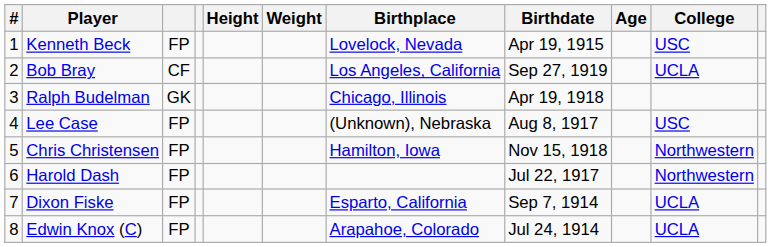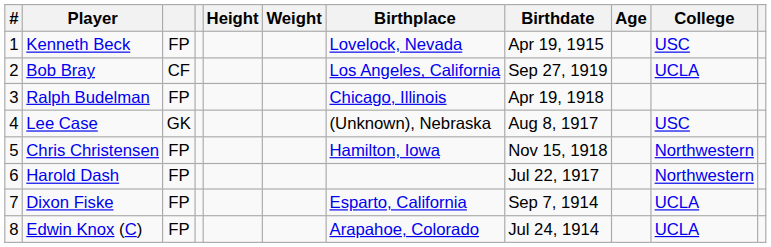 <table class="wikitable sortable" style="text-align: left; font-size: 90%; margin-left: 1em;">
 <tr>
 <th>#</th>
 <th>Player</th>
 <th></th>
 <th></th>
 <th>Height</th>
 <th>Weight</th>
 <th>Birthplace</th>
 <th>Birthdate</th>
 <th>Age</th>
 <th>College</th>
 <th></th>
 </tr>
 <tr>
 <td style="text-align: center;">1</td>
 <td data-sort-value="Beck, Kenneth"><a href='#'>Kenneth Beck</a></td>
 <td style="text-align: center;">FP</td>
 <td style="text-align: center;"></td>
 <td></td>
 <td></td>
 <td> <a href='#'>Lovelock, Nevada</a></td>
 <td>Apr 19, 1915</td>
 <td></td>
 <td><a href='#'>USC</a></td>
 <td></td>
 </tr>
 <tr>
 <td style="text-align: center;">2</td>
 <td data-sort-value="Bray, Bob"><a href='#'>Bob Bray</a></td>
 <td style="text-align: center;">CF</td>
 <td style="text-align: center;"></td>
 <td></td>
 <td></td>
 <td> <a href='#'>Los Angeles, California</a></td>
 <td>Sep 27, 1919</td>
 <td></td>
 <td><a href='#'>UCLA</a></td>
 <td></td>
 </tr>
 <tr>
 <td style="text-align: center;">3</td>
 <td data-sort-value="Budelman, Ralph"><a href='#'>Ralph Budelman</a></td>
-<td style="text-align: center;">GK</td>
+<td style="text-align: center;">FP</td>
 <td style="text-align: center;"></td>
 <td></td>
 <td></td>
 <td> <a href='#'>Chicago, Illinois</a></td>
 <td>Apr 19, 1918</td>
 <td></td>
 <td></td>
 <td></td>
 </tr>
 <tr>
 <td style="text-align: center;">4</td>
 <td data-sort-value="Case, Lee"><a href='#'>Lee Case</a></td>
-<td style="text-align: center;">FP</td>
+<td style="text-align: center;">GK</td>
 <td style="text-align: center;"></td>
 <td></td>
 <td></td>
 <td> (Unknown), Nebraska</td>
 <td>Aug 8, 1917</td>
 <td></td>
 <td><a href='#'>USC</a></td>
 <td></td>
 </tr>
 <tr>
 <td style="text-align: center;">5</td>
 <td data-sort-value="Christensen, Chris"><a href='#'>Chris Christensen</a></td>
 <td style="text-align: center;">FP</td>
 <td style="text-align: center;"></td>
 <td></td>
 <td></td>
 <td> <a href='#'>Hamilton, Iowa</a></td>
 <td>Nov 15, 1918</td>
 <td></td>
 <td><a href='#'>Northwestern</a></td>
 <td></td>
 </tr>
 <tr>
 <td style="text-align: center;">6</td>
 <td data-sort-value="Dash, Harold"><a href='#'>Harold Dash</a></td>
 <td style="text-align: center;">FP</td>
 <td style="text-align: center;"></td>
 <td></td>
 <td></td>
 <td></td>
 <td>Jul 22, 1917</td>
 <td></td>
 <td><a href='#'>Northwestern</a></td>
 <td></td>
 </tr>
 <tr>
 <td style="text-align: center;">7</td>
 <td data-sort-value="Fiske, Dixon"><a href='#'>Dixon Fiske</a></td>
 <td style="text-align: center;">FP</td>
 <td style="text-align: center;"></td>
 <td></td>
 <td></td>
 <td> <a href='#'>Esparto, California</a></td>
 <td>Sep 7, 1914</td>
 <td></td>
 <td><a href='#'>UCLA</a></td>
 <td></td>
 </tr>
 <tr>
 <td style="text-align: center;">8</td>
 <td data-sort-value="Knox, Edwin"><a href='#'>Edwin Knox</a> (<a href='#'>C</a>)</td>
 <td style="text-align: center;">FP</td>
 <td style="text-align: center;"></td>
 <td></td>
 <td></td>
 <td> <a href='#'>Arapahoe, Colorado</a></td>
 <td>Jul 24, 1914</td>
 <td></td>
 <td><a href='#'>UCLA</a></td>
 <td></td>
 </tr>
 </table>
